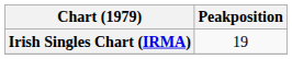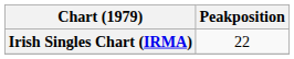 <table class="wikitable plainrowheaders">
 <tr>
 <th>Chart (1979)</th>
 <th>Peakposition</th>
 </tr>
 <tr>
 <th scope="row">Irish Singles Chart (<a href='#'>IRMA</a>)</th>
-<td align="center">19</td>
+<td align="center">22</td>
 </tr>
 <tr>
 </tr>
 </table>
